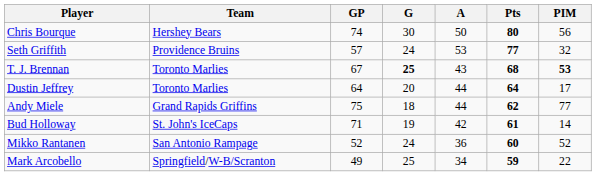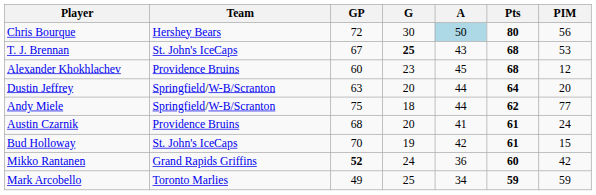 <table class="wikitable sortable" style="text-align:center">
 <tr>
 <th style="width:12em">Player</th>
 <th style="width:15em">Team</th>
 <th style="width:4em">GP</th>
 <th style="width:4em">G</th>
 <th style="width:4em">A</th>
 <th style="width:4em">Pts</th>
 <th style="width:4em">PIM</th>
 </tr>
 <tr>
 <td align=left><a href='#'>Chris Bourque</a></td>
 <td align=left><a href='#'>Hershey Bears</a></td>
-<td>74</td>
+<td>72</td>
 <td>30</td>
-<td>50</td>
+<td style="background: lightblue;">50</td>
 <td><strong>80</strong></td>
 <td>56</td>
 </tr>
 <tr>
-<td align=left><a href='#'>Seth Griffith</a></td>
-<td align=left><a href='#'>Providence Bruins</a></td>
-<td>57</td>
-<td>24</td>
-<td>53</td>
-<td><strong>77</strong></td>
-<td>32</td>
-</tr>
-<tr>
 <td align=left><a href='#'>T. J. Brennan</a></td>
-<td align=left><a href='#'>Toronto Marlies</a></td>
+<td align=left><a href='#'>St. John's IceCaps</a></td>
 <td>67</td>
 <td><strong>25</strong></td>
 <td>43</td>
 <td><strong>68</strong></td>
-<td><strong>53</strong></td>
+<td>53</td>
+</tr>
+<tr>
+<td align=left><a href='#'>Alexander Khokhlachev</a></td>
+<td align=left><a href='#'>Providence Bruins</a></td>
+<td>60</td>
+<td>23</td>
+<td>45</td>
+<td><strong>68</strong></td>
+<td>12</td>
 </tr>
 <tr>
 <td align=left><a href='#'>Dustin Jeffrey</a></td>
-<td align=left><a href='#'>Toronto Marlies</a></td>
-<td>64</td>
+<td align=left><a href='#'>Springfield</a>/<a href='#'>W-B/Scranton</a></td>
+<td>63</td>
 <td>20</td>
 <td>44</td>
 <td><strong>64</strong></td>
-<td>17</td>
+<td>20</td>
 </tr>
 <tr>
 <td align=left><a href='#'>Andy Miele</a></td>
-<td align=left><a href='#'>Grand Rapids Griffins</a></td>
+<td align=left><a href='#'>Springfield</a>/<a href='#'>W-B/Scranton</a></td>
 <td>75</td>
 <td>18</td>
 <td>44</td>
 <td><strong>62</strong></td>
 <td>77</td>
 </tr>
 <tr>
+<td align=left><a href='#'>Austin Czarnik</a></td>
+<td align=left><a href='#'>Providence Bruins</a></td>
+<td>68</td>
+<td>20</td>
+<td>41</td>
+<td><strong>61</strong></td>
+<td>24</td>
+</tr>
+<tr>
 <td align=left><a href='#'>Bud Holloway</a></td>
 <td align=left><a href='#'>St. John's IceCaps</a></td>
-<td>71</td>
+<td>70</td>
 <td>19</td>
 <td>42</td>
 <td><strong>61</strong></td>
-<td>14</td>
+<td>15</td>
 </tr>
 <tr>
 <td align=left><a href='#'>Mikko Rantanen</a></td>
-<td align=left><a href='#'>San Antonio Rampage</a></td>
-<td>52</td>
+<td align=left><a href='#'>Grand Rapids Griffins</a></td>
+<td><strong>52</strong></td>
 <td>24</td>
 <td>36</td>
 <td><strong>60</strong></td>
-<td>52</td>
+<td>42</td>
 </tr>
 <tr>
 <td align=left><a href='#'>Mark Arcobello</a></td>
-<td align=left><a href='#'>Springfield</a>/<a href='#'>W-B/Scranton</a></td>
+<td align=left><a href='#'>Toronto Marlies</a></td>
 <td>49</td>
 <td>25</td>
 <td>34</td>
 <td><strong>59</strong></td>
-<td>22</td>
+<td>59</td>
 </tr>
 </table>
